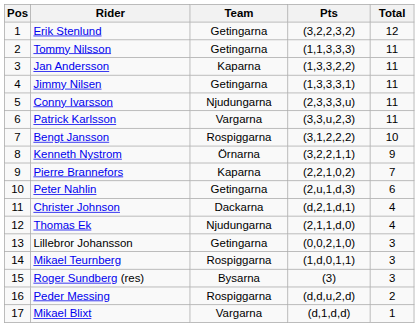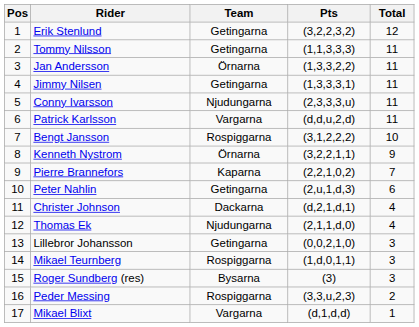 <table class=wikitable style="font-size:93%;">
 <tr>
 <th width=25px>Pos</th>
 <th width=200px>Rider</th>
 <th width=120px>Team</th>
 <th width=100px>Pts</th>
 <th width=50px>Total</th>
 </tr>
 <tr align=center>
 <td>1</td>
 <td align=left><a href='#'>Erik Stenlund</a></td>
 <td>Getingarna</td>
 <td>(3,2,2,3,2)</td>
 <td>12</td>
 </tr>
 <tr align=center>
 <td>2</td>
 <td align=left><a href='#'>Tommy Nilsson</a></td>
 <td>Getingarna</td>
 <td>(1,1,3,3,3)</td>
 <td>11</td>
 </tr>
 <tr align=center>
 <td>3</td>
 <td align=left><a href='#'>Jan Andersson</a></td>
-<td>Kaparna</td>
+<td>Örnarna</td>
 <td>(1,3,3,2,2)</td>
 <td>11</td>
 </tr>
 <tr align=center>
 <td>4</td>
 <td align=left><a href='#'>Jimmy Nilsen</a></td>
 <td>Getingarna</td>
 <td>(1,3,3,3,1)</td>
 <td>11</td>
 </tr>
 <tr align=center>
 <td>5</td>
 <td align=left><a href='#'>Conny Ivarsson</a></td>
 <td>Njudungarna</td>
 <td>(2,3,3,3,u)</td>
 <td>11</td>
 </tr>
 <tr align=center>
 <td>6</td>
 <td align=left><a href='#'>Patrick Karlsson</a></td>
 <td>Vargarna</td>
-<td>(3,3,u,2,3)</td>
+<td>(d,d,u,2,d)</td>
 <td>11</td>
 </tr>
 <tr align=center>
 <td>7</td>
 <td align=left><a href='#'>Bengt Jansson</a></td>
 <td>Rospiggarna</td>
 <td>(3,1,2,2,2)</td>
 <td>10</td>
 </tr>
 <tr align=center>
 <td>8</td>
 <td align=left><a href='#'>Kenneth Nystrom</a></td>
 <td>Örnarna</td>
 <td>(3,2,2,1,1)</td>
 <td>9</td>
 </tr>
 <tr align=center>
 <td>9</td>
 <td align=left><a href='#'>Pierre Brannefors</a></td>
 <td>Kaparna</td>
 <td>(2,2,1,0,2)</td>
 <td>7</td>
 </tr>
 <tr align=center>
 <td>10</td>
 <td align=left><a href='#'>Peter Nahlin</a></td>
 <td>Getingarna</td>
 <td>(2,u,1,d,3)</td>
 <td>6</td>
 </tr>
 <tr align=center>
 <td>11</td>
 <td align=left><a href='#'>Christer Johnson</a></td>
 <td>Dackarna</td>
 <td>(d,2,1,d,1)</td>
 <td>4</td>
 </tr>
 <tr align=center>
 <td>12</td>
 <td align=left><a href='#'>Thomas Ek</a></td>
 <td>Njudungarna</td>
 <td>(2,1,1,d,0)</td>
 <td>4</td>
 </tr>
 <tr align=center>
 <td>13</td>
 <td align=left>Lillebror Johansson</td>
 <td>Getingarna</td>
 <td>(0,0,2,1,0)</td>
 <td>3</td>
 </tr>
 <tr align=center>
 <td>14</td>
 <td align=left><a href='#'>Mikael Teurnberg</a></td>
 <td>Rospiggarna</td>
 <td>(1,d,0,1,1)</td>
 <td>3</td>
 </tr>
 <tr align=center>
 <td>15</td>
 <td align=left><a href='#'>Roger Sundberg</a> (res)</td>
 <td>Bysarna</td>
 <td>(3)</td>
 <td>3</td>
 </tr>
 <tr align=center>
 <td>16</td>
 <td align=left><a href='#'>Peder Messing</a></td>
 <td>Rospiggarna</td>
-<td>(d,d,u,2,d)</td>
+<td>(3,3,u,2,3)</td>
 <td>2</td>
 </tr>
 <tr align=center>
 <td>17</td>
 <td align=left><a href='#'>Mikael Blixt</a></td>
 <td>Vargarna</td>
 <td>(d,1,d,d)</td>
 <td>1</td>
 </tr>
 </table>
